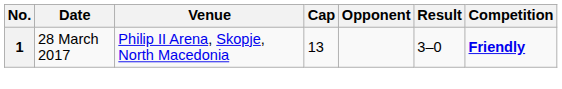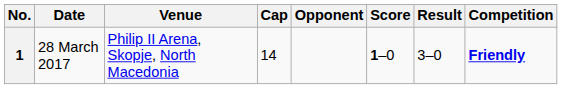 <table class="wikitable sortable plainrowheaders">
 <tr>
 <th scope=col>No.</th>
 <th scope=col data-sort-type=date>Date</th>
 <th scope=col>Venue</th>
 <th scope=col>Cap</th>
 <th scope=col>Opponent</th>
+<th scope=col>Score</th>
 <th scope=col>Result</th>
 <th scope=col>Competition</th>
 </tr>
 <tr>
 <th scope=row>1</th>
 <td>28 March 2017</td>
 <td><a href='#'>Philip II Arena</a>, <a href='#'>Skopje</a>, <a href='#'>North Macedonia</a></td>
-<td>13</td>
+<td>14</td>
 <td></td>
+<td><strong>1</strong>–0</td>
 <td>3–0</td>
 <td><strong><a href='#'>Friendly</a></strong></td>
 </tr>
 </table>
